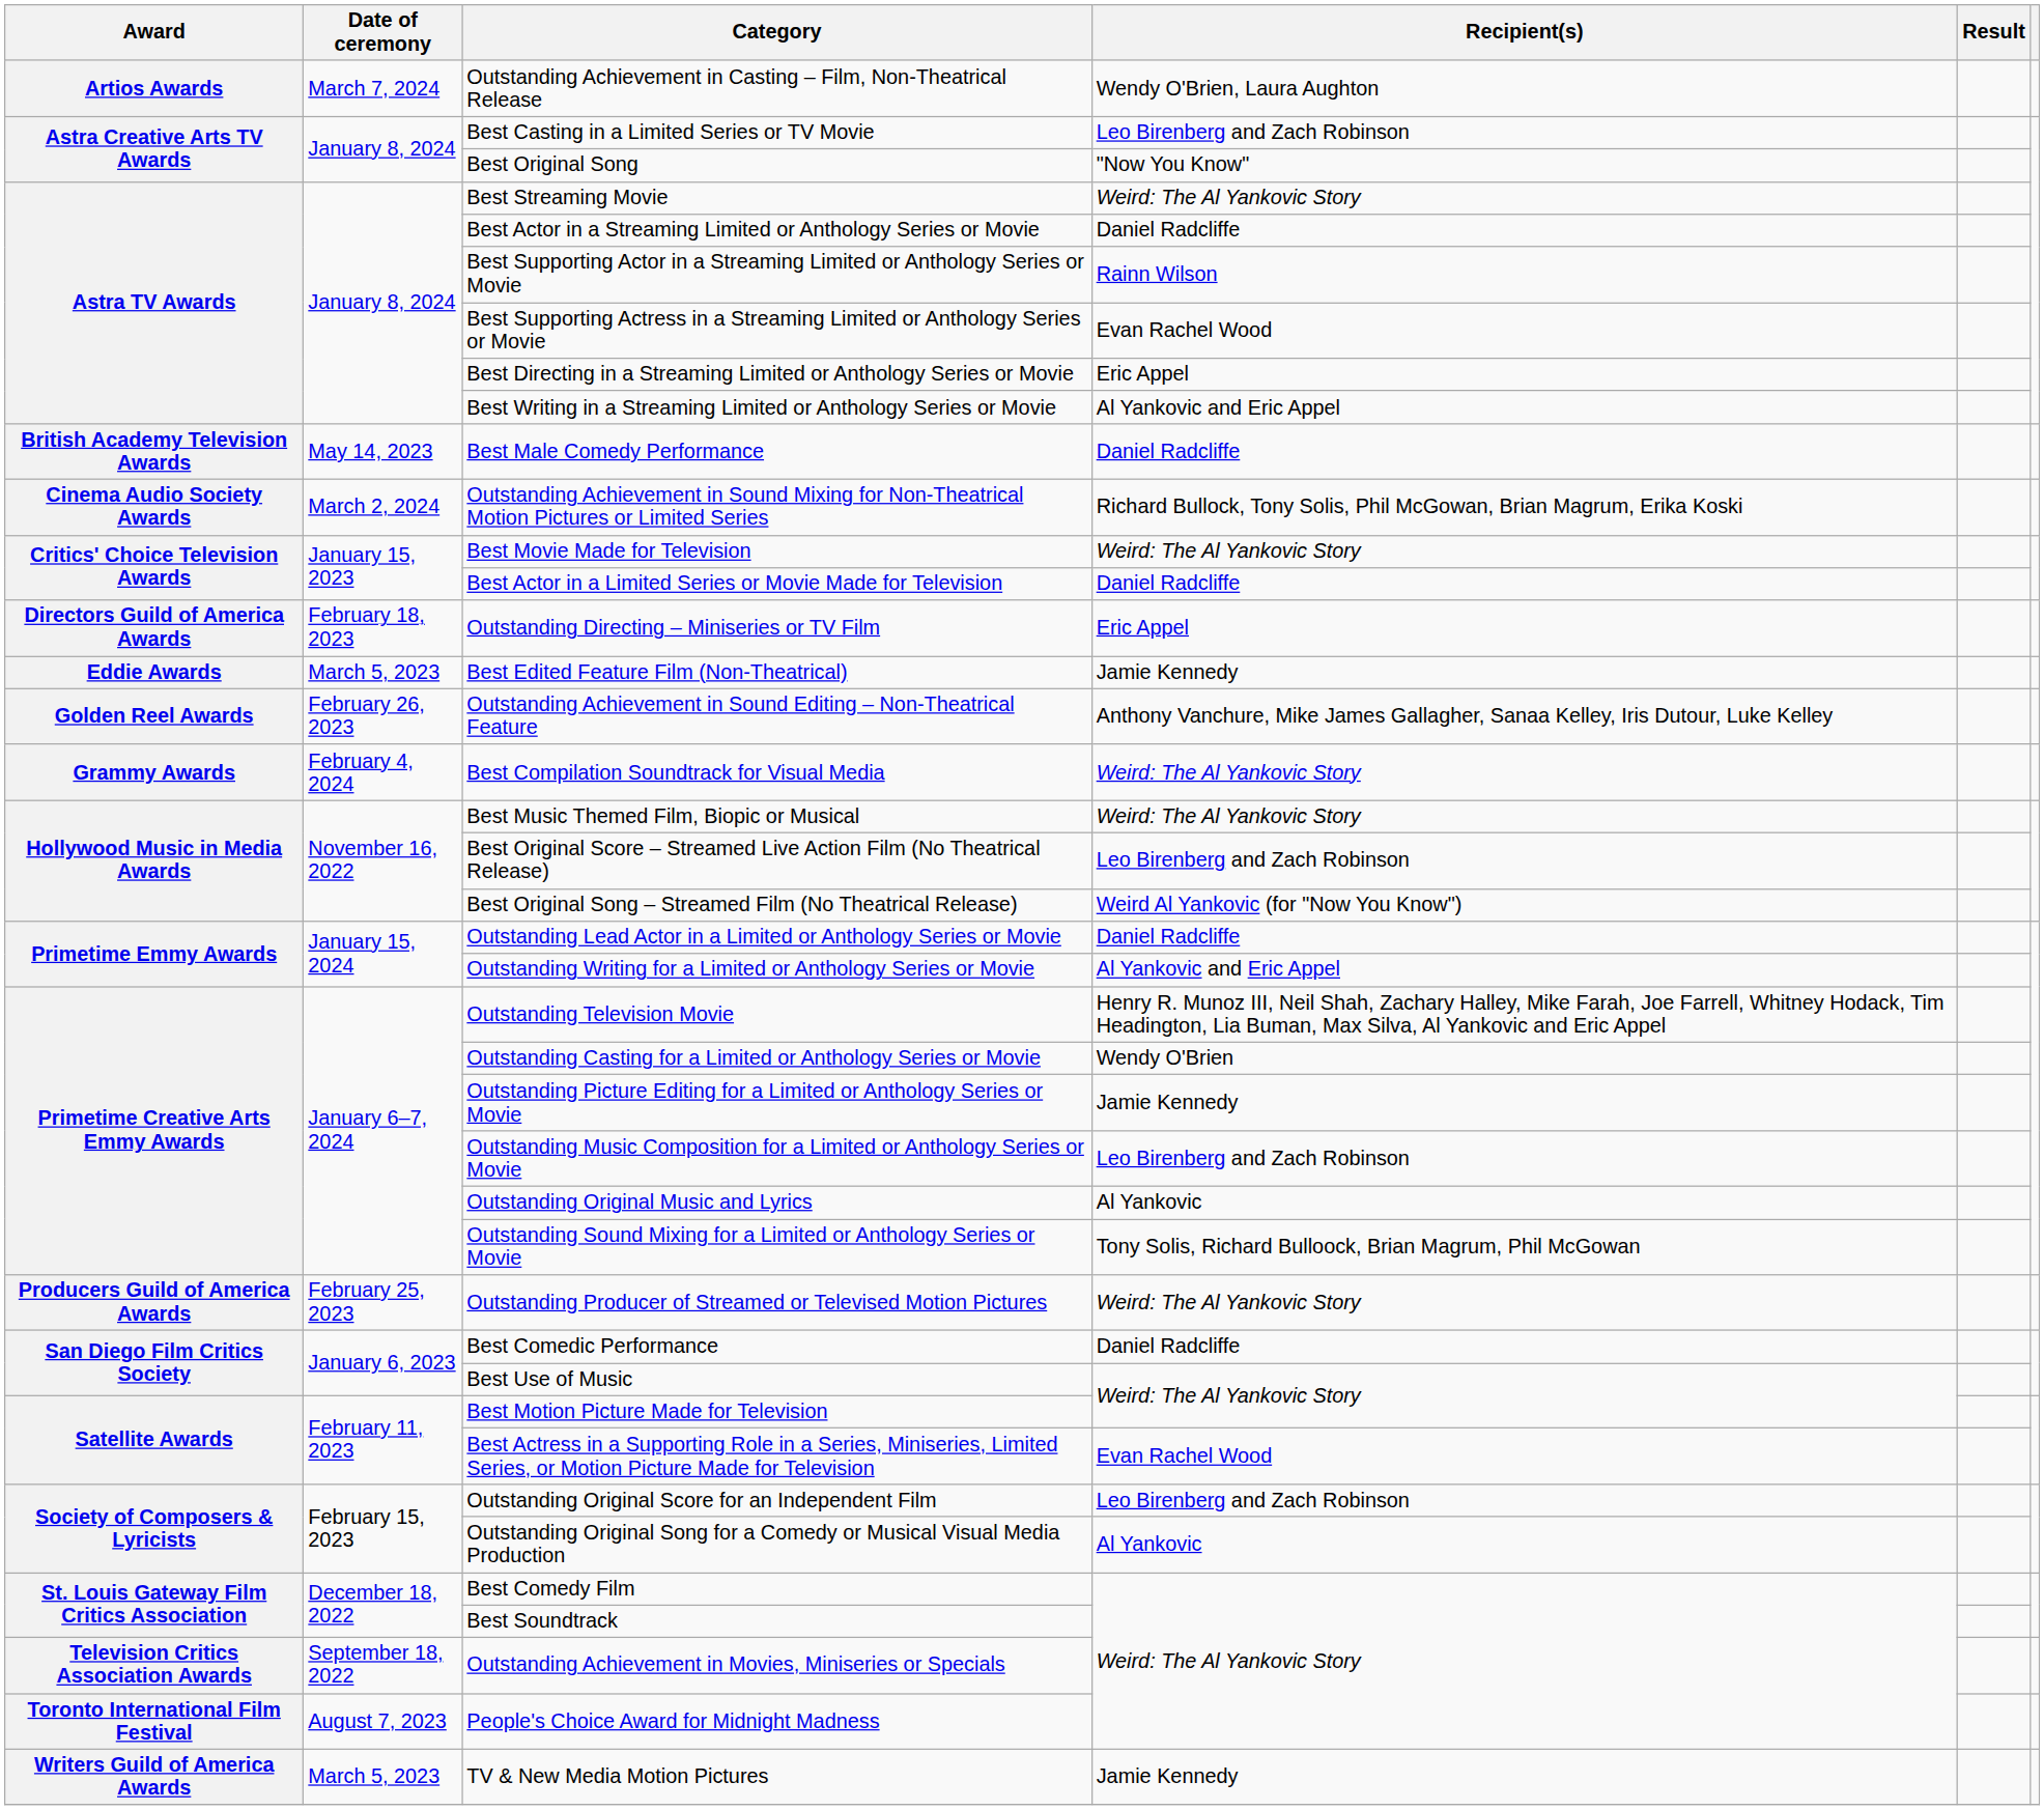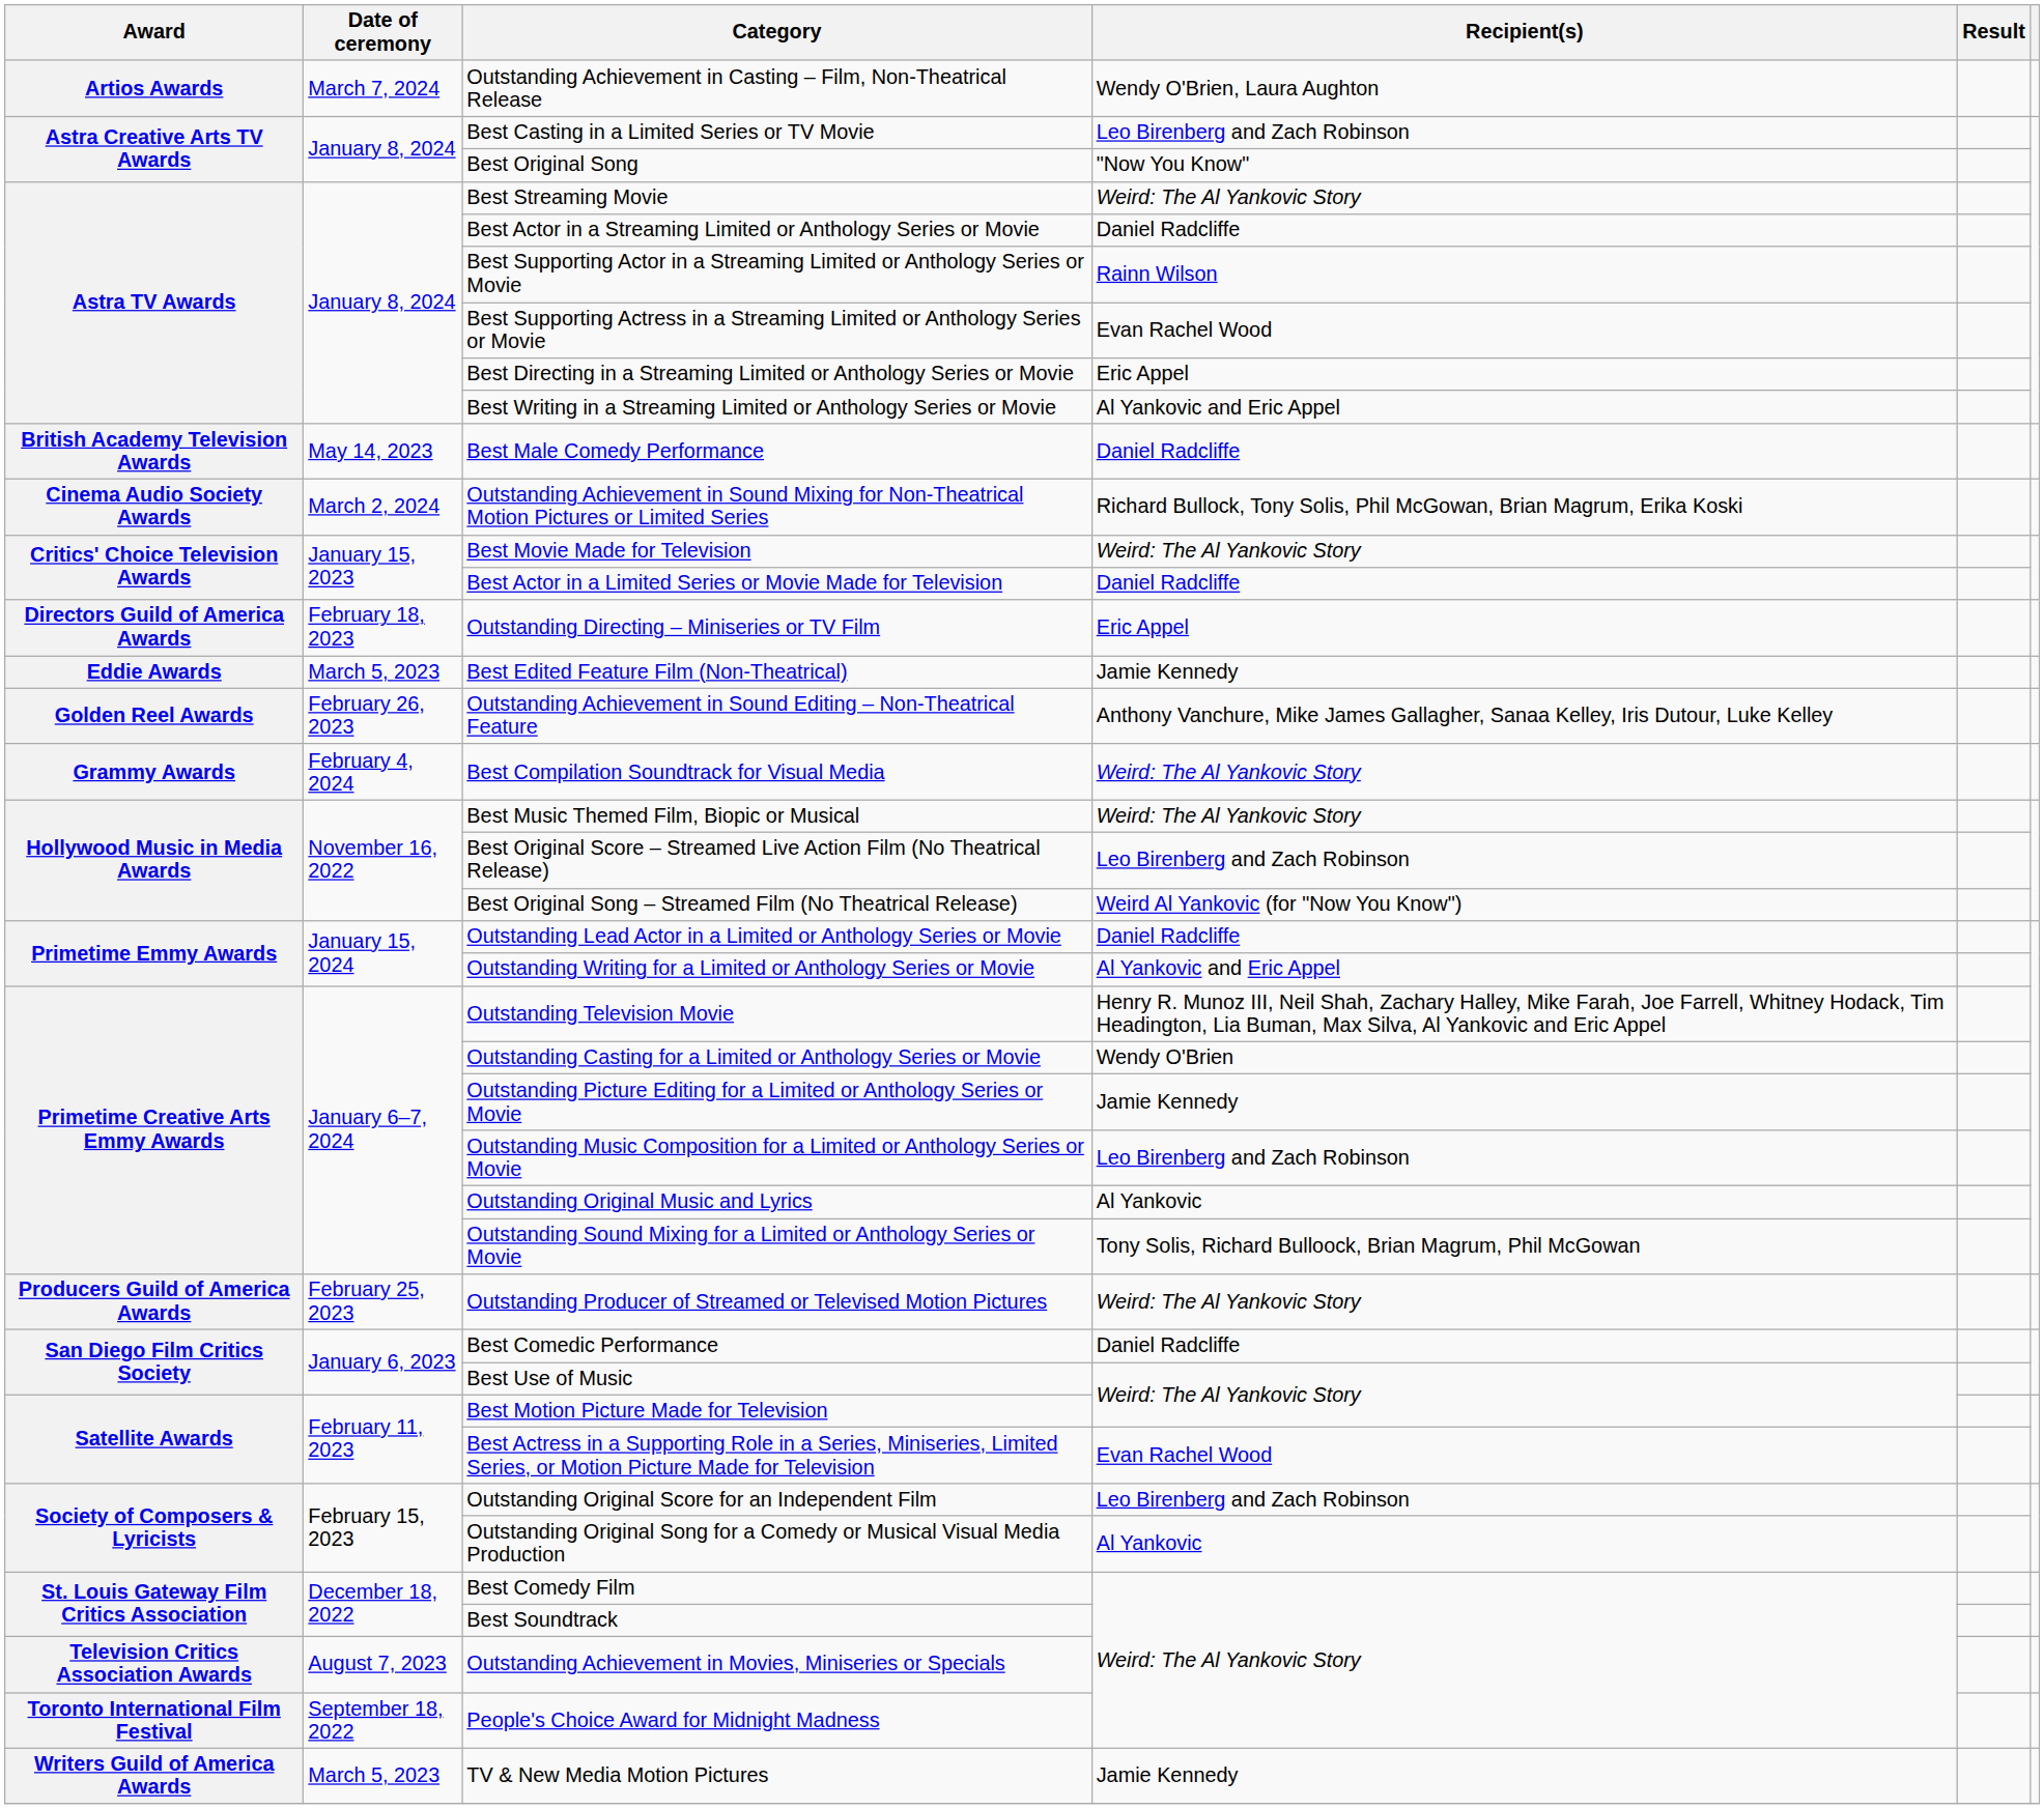 <table class="wikitable sortable plainrowheaders" style="width: 100%;">
 <tr>
 <th scope="col">Award</th>
 <th scope="col">Date of ceremony</th>
 <th scope="col">Category</th>
 <th scope="col">Recipient(s)</th>
 <th scope="col">Result</th>
 <th scope="col" class="unsortable"></th>
 </tr>
 <tr>
 <th scope="row"><a href='#'>Artios Awards</a></th>
 <td><a href='#'>March 7, 2024</a></td>
 <td>Outstanding Achievement in Casting – Film, Non-Theatrical Release</td>
 <td>Wendy O'Brien, Laura Aughton</td>
 <td></td>
 <td align="center"></td>
 </tr>
 <tr>
 <th scope="row" rowspan="2"><a href='#'>Astra Creative Arts TV Awards</a></th>
 <td rowspan="2"><a href='#'>January 8, 2024</a></td>
 <td>Best Casting in a Limited Series or TV Movie</td>
 <td><a href='#'>Leo Birenberg</a> and Zach Robinson</td>
 <td></td>
 <td rowspan="8" align="center"></td>
 </tr>
 <tr>
 <td>Best Original Song</td>
 <td>"Now You Know"</td>
 <td></td>
 </tr>
 <tr>
 <th scope="row" rowspan="6"><a href='#'>Astra TV Awards</a></th>
 <td rowspan="6"><a href='#'>January 8, 2024</a></td>
 <td>Best Streaming Movie</td>
 <td><em>Weird: The Al Yankovic Story</em></td>
 <td></td>
 </tr>
 <tr>
 <td>Best Actor in a Streaming Limited or Anthology Series or Movie</td>
 <td>Daniel Radcliffe</td>
 <td></td>
 </tr>
 <tr>
 <td>Best Supporting Actor in a Streaming Limited or Anthology Series or Movie</td>
 <td><a href='#'>Rainn Wilson</a></td>
 <td></td>
 </tr>
 <tr>
 <td>Best Supporting Actress in a Streaming Limited or Anthology Series or Movie</td>
 <td>Evan Rachel Wood</td>
 <td></td>
 </tr>
 <tr>
 <td>Best Directing in a Streaming Limited or Anthology Series or Movie</td>
 <td>Eric Appel</td>
 <td></td>
 </tr>
 <tr>
 <td>Best Writing in a Streaming Limited or Anthology Series or Movie</td>
 <td>Al Yankovic and Eric Appel</td>
 <td></td>
 </tr>
 <tr>
 <th scope="row"><a href='#'>British Academy Television Awards</a></th>
 <td><a href='#'>May 14, 2023</a></td>
 <td><a href='#'>Best Male Comedy Performance</a></td>
 <td><a href='#'>Daniel Radcliffe</a></td>
 <td></td>
 <td align="center"></td>
 </tr>
 <tr>
 <th scope="row"><a href='#'>Cinema Audio Society Awards</a></th>
 <td><a href='#'>March 2, 2024</a></td>
 <td><a href='#'>Outstanding Achievement in Sound Mixing for Non-Theatrical Motion Pictures or Limited Series</a></td>
 <td>Richard Bullock, Tony Solis, Phil McGowan, Brian Magrum, Erika Koski</td>
 <td></td>
 <td align="center"></td>
 </tr>
 <tr>
 <th scope="row" rowspan="2"><a href='#'>Critics' Choice Television Awards</a></th>
 <td rowspan="2"><a href='#'>January 15, 2023</a></td>
 <td><a href='#'>Best Movie Made for Television</a></td>
 <td><em>Weird: The Al Yankovic Story</em></td>
 <td></td>
 <td align="center" rowspan="2"></td>
 </tr>
 <tr>
 <td><a href='#'>Best Actor in a Limited Series or Movie Made for Television</a></td>
 <td><a href='#'>Daniel Radcliffe</a></td>
 <td></td>
 </tr>
 <tr>
 <th scope="row"><a href='#'>Directors Guild of America Awards</a></th>
 <td><a href='#'>February 18, 2023</a></td>
 <td><a href='#'>Outstanding Directing – Miniseries or TV Film</a></td>
 <td><a href='#'>Eric Appel</a></td>
 <td></td>
 <td align="center"></td>
 </tr>
 <tr>
 <th scope="row"><a href='#'>Eddie Awards</a></th>
 <td><a href='#'>March 5, 2023</a></td>
 <td><a href='#'>Best Edited Feature Film (Non-Theatrical)</a></td>
 <td>Jamie Kennedy</td>
 <td></td>
 <td align="center"></td>
 </tr>
 <tr>
 <th scope="row"><a href='#'>Golden Reel Awards</a></th>
 <td><a href='#'>February 26, 2023</a></td>
 <td><a href='#'>Outstanding Achievement in Sound Editing – Non-Theatrical Feature</a></td>
 <td>Anthony Vanchure, Mike James Gallagher, Sanaa Kelley, Iris Dutour, Luke Kelley</td>
 <td></td>
 <td align="center"></td>
 </tr>
 <tr>
 <th scope="row"><a href='#'>Grammy Awards</a></th>
 <td><a href='#'>February 4, 2024</a></td>
 <td><a href='#'>Best Compilation Soundtrack for Visual Media</a></td>
 <td><em><a href='#'>Weird: The Al Yankovic Story</a></em></td>
 <td></td>
 <td align="center"></td>
 </tr>
 <tr>
 <th rowspan="3" scope="row"><a href='#'>Hollywood Music in Media Awards</a></th>
 <td rowspan="3"><a href='#'>November 16, 2022</a></td>
 <td>Best Music Themed Film, Biopic or Musical</td>
 <td><em>Weird: The Al Yankovic Story</em></td>
 <td></td>
 <td rowspan="3" align="center"></td>
 </tr>
 <tr>
 <td>Best Original Score – Streamed Live Action Film (No Theatrical Release)</td>
 <td><a href='#'>Leo Birenberg</a> and Zach Robinson</td>
 <td></td>
 </tr>
 <tr>
 <td>Best Original Song – Streamed Film (No Theatrical Release)</td>
 <td><a href='#'>Weird Al Yankovic</a> (for "Now You Know")</td>
 <td></td>
 </tr>
 <tr>
 <th scope="row" rowspan="2"><a href='#'>Primetime Emmy Awards</a></th>
 <td rowspan="2"><a href='#'>January 15, 2024</a></td>
 <td><a href='#'>Outstanding Lead Actor in a Limited or Anthology Series or Movie</a></td>
 <td><a href='#'>Daniel Radcliffe</a></td>
 <td></td>
 <td align="center" rowspan="8"><br></td>
 </tr>
 <tr>
 <td><a href='#'>Outstanding Writing for a Limited or Anthology Series or Movie</a></td>
 <td><a href='#'>Al Yankovic</a> and <a href='#'>Eric Appel</a></td>
 <td></td>
 </tr>
 <tr>
 <th scope="row" rowspan="6"><a href='#'>Primetime Creative Arts Emmy Awards</a></th>
 <td rowspan="6"><a href='#'>January 6–7, 2024</a></td>
 <td><a href='#'>Outstanding Television Movie</a></td>
 <td>Henry R. Munoz III, Neil Shah, Zachary Halley, Mike Farah, Joe Farrell, Whitney Hodack, Tim Headington, Lia Buman, Max Silva, Al Yankovic and Eric Appel</td>
 <td></td>
 </tr>
 <tr>
 <td><a href='#'>Outstanding Casting for a Limited or Anthology Series or Movie</a></td>
 <td>Wendy O'Brien</td>
 <td></td>
 </tr>
 <tr>
 <td><a href='#'>Outstanding Picture Editing for a Limited or Anthology Series or Movie</a></td>
 <td>Jamie Kennedy</td>
 <td></td>
 </tr>
 <tr>
 <td><a href='#'>Outstanding Music Composition for a Limited or Anthology Series or Movie</a></td>
 <td><a href='#'>Leo Birenberg</a> and Zach Robinson</td>
 <td></td>
 </tr>
 <tr>
 <td><a href='#'>Outstanding Original Music and Lyrics</a></td>
 <td>Al Yankovic <br></td>
 <td></td>
 </tr>
 <tr>
 <td><a href='#'>Outstanding Sound Mixing for a Limited or Anthology Series or Movie</a></td>
 <td>Tony Solis, Richard Bulloock, Brian Magrum, Phil McGowan</td>
 <td></td>
 </tr>
 <tr>
 <th scope="row"><a href='#'>Producers Guild of America Awards</a></th>
 <td><a href='#'>February 25, 2023</a></td>
 <td><a href='#'>Outstanding Producer of Streamed or Televised Motion Pictures</a></td>
 <td><em>Weird: The Al Yankovic Story</em> </td>
 <td></td>
 <td align="center"></td>
 </tr>
 <tr>
 <th rowspan="2" scope="row"><a href='#'>San Diego Film Critics Society</a></th>
 <td rowspan="2"><a href='#'>January 6, 2023</a></td>
 <td>Best Comedic Performance</td>
 <td>Daniel Radcliffe</td>
 <td></td>
 <td rowspan="2" style="text-align:center;"></td>
 </tr>
 <tr>
 <td>Best Use of Music</td>
 <td rowspan="2"><em>Weird: The Al Yankovic Story</em></td>
 <td></td>
 </tr>
 <tr>
 <th scope="row" rowspan="2"><a href='#'>Satellite Awards</a></th>
 <td rowspan="2"><a href='#'>February 11, 2023</a></td>
 <td><a href='#'>Best Motion Picture Made for Television</a></td>
 <td></td>
 <td align="center" rowspan="2"></td>
 </tr>
 <tr>
 <td><a href='#'>Best Actress in a Supporting Role in a Series, Miniseries, Limited Series, or Motion Picture Made for Television</a></td>
 <td><a href='#'>Evan Rachel Wood</a></td>
 <td></td>
 </tr>
 <tr>
 <th scope="row" rowspan="2"><a href='#'>Society of Composers & Lyricists</a></th>
 <td rowspan="2">February 15, 2023</td>
 <td>Outstanding Original Score for an Independent Film</td>
 <td><a href='#'>Leo Birenberg</a> and Zach Robinson</td>
 <td></td>
 <td align="center" rowspan="2"></td>
 </tr>
 <tr>
 <td>Outstanding Original Song for a Comedy or Musical Visual Media Production</td>
 <td><a href='#'>Al Yankovic</a> </td>
 <td></td>
 </tr>
 <tr>
 <th rowspan="2" scope="row"><a href='#'>St. Louis Gateway Film Critics Association</a></th>
 <td rowspan="2"><a href='#'>December 18, 2022</a></td>
 <td>Best Comedy Film</td>
 <td rowspan="4"><em>Weird: The Al Yankovic Story</em></td>
 <td></td>
 <td rowspan="2" align="center"></td>
 </tr>
 <tr>
 <td>Best Soundtrack</td>
 <td></td>
 </tr>
 <tr>
 <th scope="row"><a href='#'>Television Critics Association Awards</a></th>
-<td><a href='#'>September 18, 2022</a></td>
+<td><a href='#'>August 7, 2023</a></td>
 <td><a href='#'>Outstanding Achievement in Movies, Miniseries or Specials</a></td>
 <td></td>
 <td align="center"></td>
 </tr>
 <tr>
 <th scope="row"><a href='#'>Toronto International Film Festival</a></th>
-<td><a href='#'>August 7, 2023</a></td>
+<td><a href='#'>September 18, 2022</a></td>
 <td><a href='#'>People's Choice Award for Midnight Madness</a></td>
 <td></td>
 <td align="center"></td>
 </tr>
 <tr>
 <th scope="row"><a href='#'>Writers Guild of America Awards</a></th>
 <td><a href='#'>March 5, 2023</a></td>
 <td>TV & New Media Motion Pictures</td>
 <td>Jamie Kennedy</td>
 <td></td>
 <td align="center"></td>
 </tr>
 <tr>
 </tr>
 </table>
